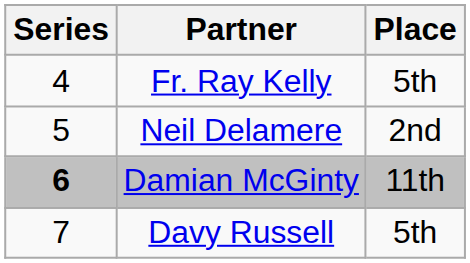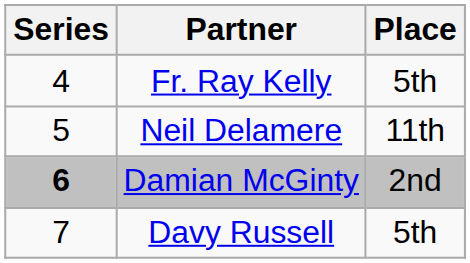 <table class="wikitable sortable" style="margin:auto; text-align:center;">
 <tr>
 <th>Series</th>
 <th>Partner</th>
 <th>Place</th>
 </tr>
 <tr>
 <td>4</td>
 <td><a href='#'>Fr. Ray Kelly</a></td>
 <td>5th</td>
 </tr>
 <tr>
 <td>5</td>
 <td><a href='#'>Neil Delamere</a></td>
-<td>2nd</td>
+<td>11th</td>
 </tr>
 <tr style="background:Silver;">
 <td><strong>6</strong></td>
 <td><a href='#'>Damian McGinty</a></td>
-<td>11th</td>
+<td>2nd</td>
 </tr>
 <tr>
 <td>7</td>
 <td><a href='#'>Davy Russell</a></td>
 <td>5th</td>
 </tr>
 </table>
